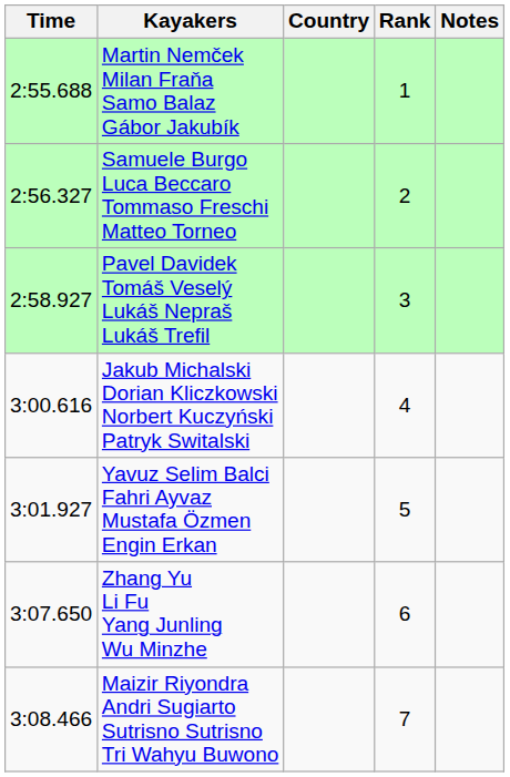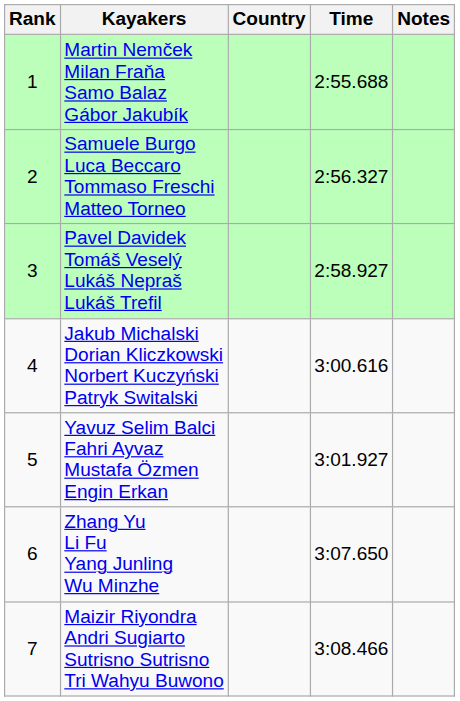 <table class="wikitable" style="text-align:center">
 <tr>
-<th>Time</th>
+<th>Rank</th>
 <th>Kayakers</th>
 <th>Country</th>
-<th>Rank</th>
+<th>Time</th>
 <th>Notes</th>
 </tr>
 <tr bgcolor=bbffbb>
-<td>2:55.688</td>
+<td>1</td>
 <td align="left"><a href='#'>Martin Nemček</a><br><a href='#'>Milan Fraňa</a><br><a href='#'>Samo Balaz</a><br><a href='#'>Gábor Jakubík</a></td>
 <td align="left"></td>
-<td>1</td>
+<td>2:55.688</td>
 <td></td>
 </tr>
 <tr bgcolor=bbffbb>
-<td>2:56.327</td>
+<td>2</td>
 <td align="left"><a href='#'>Samuele Burgo</a><br><a href='#'>Luca Beccaro</a><br><a href='#'>Tommaso Freschi</a><br><a href='#'>Matteo Torneo</a></td>
 <td align="left"></td>
-<td>2</td>
+<td>2:56.327</td>
 <td></td>
 </tr>
 <tr bgcolor=bbffbb>
-<td>2:58.927</td>
+<td>3</td>
 <td align="left"><a href='#'>Pavel Davidek</a><br><a href='#'>Tomáš Veselý</a><br><a href='#'>Lukáš Nepraš</a><br><a href='#'>Lukáš Trefil</a></td>
 <td align="left"></td>
-<td>3</td>
+<td>2:58.927</td>
 <td></td>
 </tr>
 <tr>
-<td>3:00.616</td>
+<td>4</td>
 <td align="left"><a href='#'>Jakub Michalski</a><br><a href='#'>Dorian Kliczkowski</a><br><a href='#'>Norbert Kuczyński</a><br><a href='#'>Patryk Switalski</a></td>
 <td align="left"></td>
-<td>4</td>
+<td>3:00.616</td>
 <td></td>
 </tr>
 <tr>
-<td>3:01.927</td>
+<td>5</td>
 <td align="left"><a href='#'>Yavuz Selim Balci</a><br><a href='#'>Fahri Ayvaz</a><br><a href='#'>Mustafa Özmen</a><br><a href='#'>Engin Erkan</a></td>
 <td align="left"></td>
-<td>5</td>
+<td>3:01.927</td>
 <td></td>
 </tr>
 <tr>
-<td>3:07.650</td>
+<td>6</td>
 <td align="left"><a href='#'>Zhang Yu</a><br><a href='#'>Li Fu</a><br><a href='#'>Yang Junling</a><br><a href='#'>Wu Minzhe</a></td>
 <td align="left"></td>
-<td>6</td>
+<td>3:07.650</td>
 <td></td>
 </tr>
 <tr>
-<td>3:08.466</td>
+<td>7</td>
 <td align="left"><a href='#'>Maizir Riyondra</a><br><a href='#'>Andri Sugiarto</a><br><a href='#'>Sutrisno Sutrisno</a><br><a href='#'>Tri Wahyu Buwono</a></td>
 <td align="left"></td>
-<td>7</td>
+<td>3:08.466</td>
 <td></td>
 </tr>
 </table>
